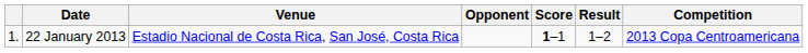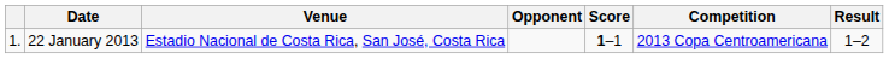 <table class="wikitable">
 <tr>
 <th></th>
 <th>Date</th>
 <th>Venue</th>
 <th>Opponent</th>
 <th>Score</th>
+<th>Competition</th>
 <th>Result</th>
-<th>Competition</th>
 </tr>
 <tr>
 <td align="center">1.</td>
 <td>22 January 2013</td>
 <td><a href='#'>Estadio Nacional de Costa Rica</a>, <a href='#'>San José, Costa Rica</a></td>
 <td></td>
 <td align="center"><strong>1</strong>–1</td>
+<td><a href='#'>2013 Copa Centroamericana</a></td>
 <td align="center">1–2</td>
-<td><a href='#'>2013 Copa Centroamericana</a></td>
 </tr>
 </table>
